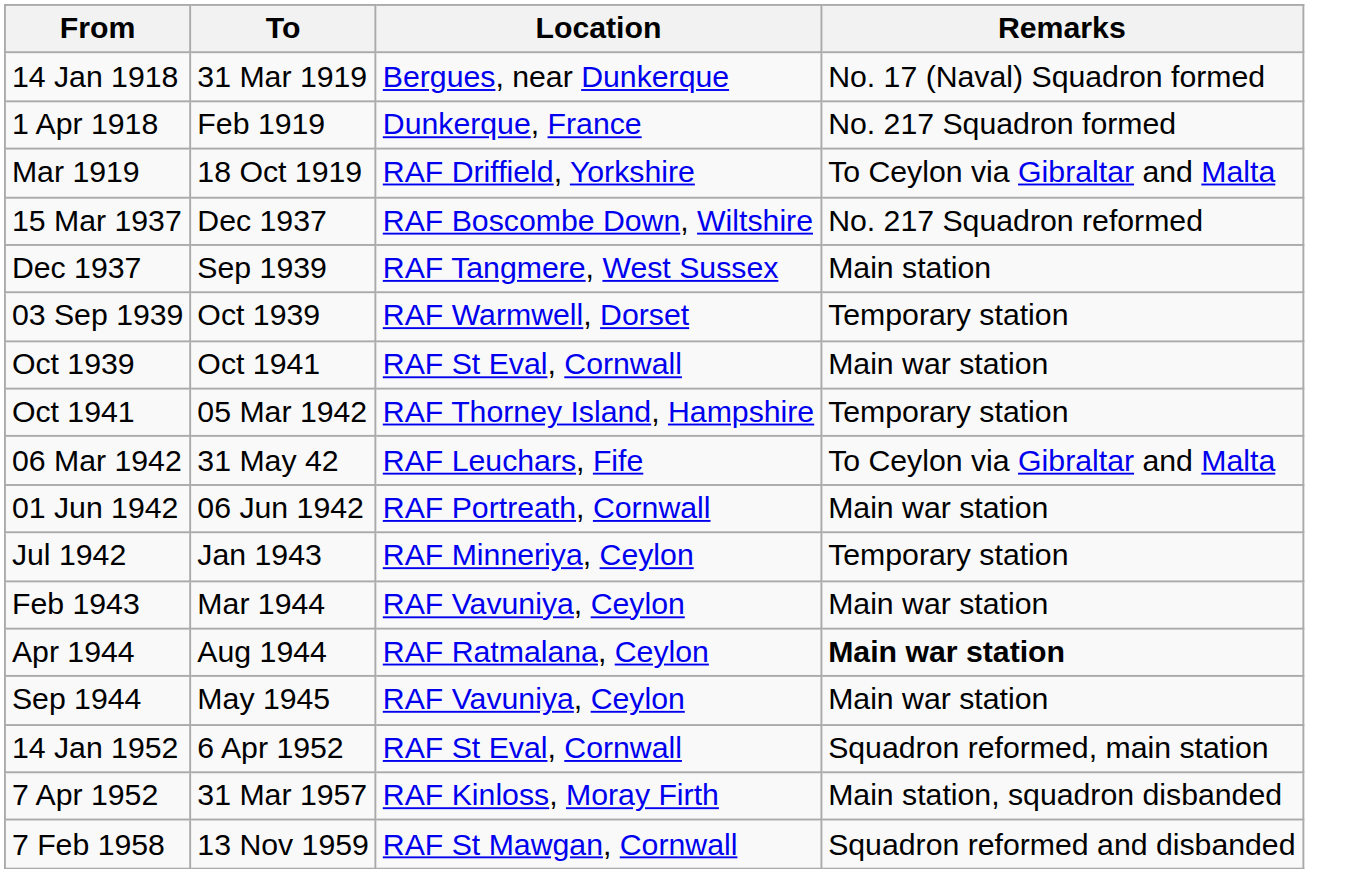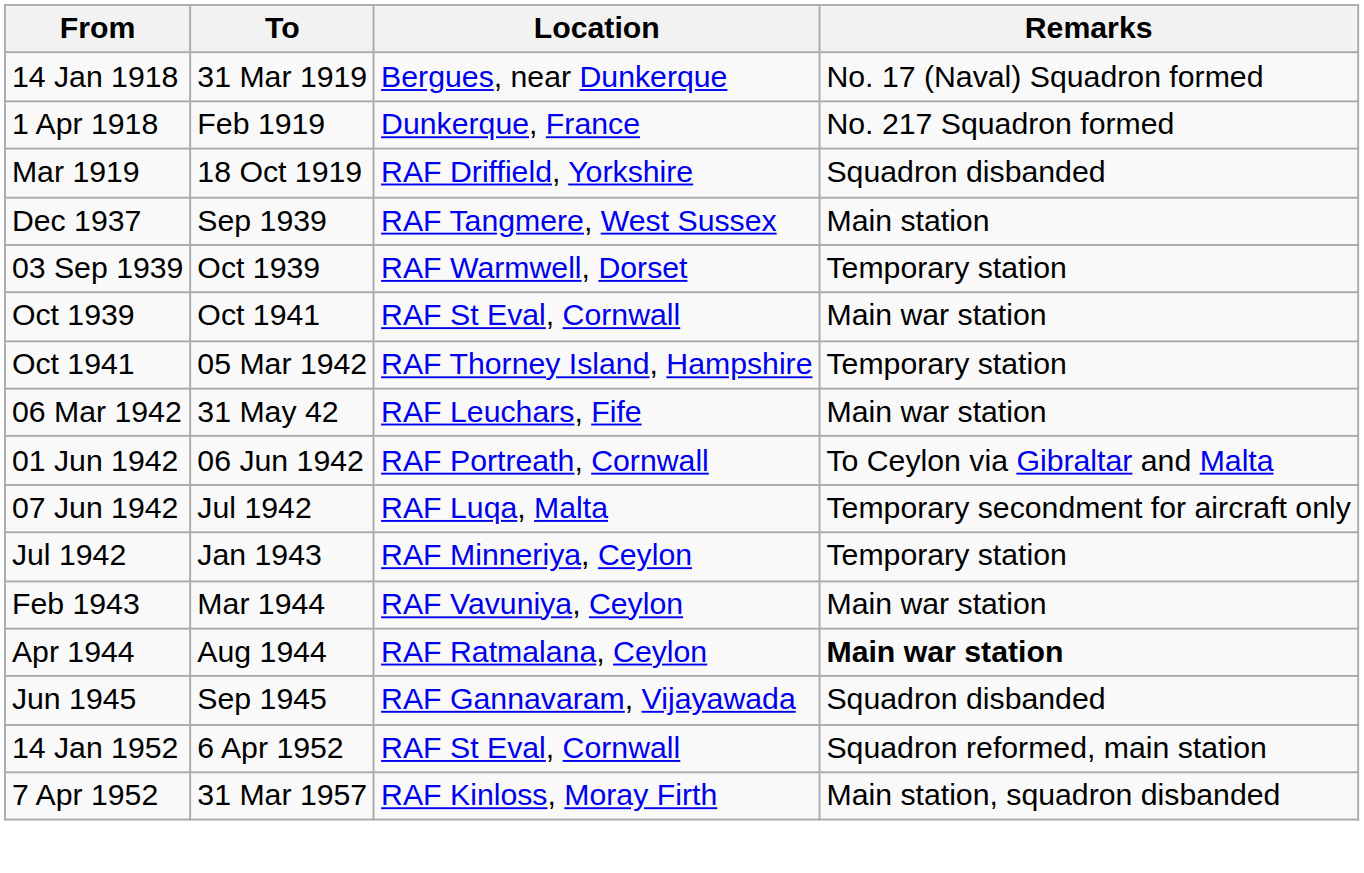 <table class="wikitable">
 <tr>
 <th>From</th>
 <th>To</th>
 <th>Location</th>
 <th>Remarks</th>
 </tr>
 <tr>
 <td>14 Jan 1918</td>
 <td>31 Mar 1919</td>
 <td><a href='#'>Bergues</a>, near <a href='#'>Dunkerque</a></td>
 <td>No. 17 (Naval) Squadron formed</td>
 </tr>
 <tr>
 <td>1 Apr 1918</td>
 <td>Feb 1919</td>
 <td><a href='#'>Dunkerque</a>, <a href='#'>France</a></td>
 <td>No. 217 Squadron formed</td>
 </tr>
 <tr>
 <td>Mar 1919</td>
 <td>18 Oct 1919</td>
 <td><a href='#'>RAF Driffield</a>, <a href='#'>Yorkshire</a></td>
-<td>To Ceylon via <a href='#'>Gibraltar</a> and <a href='#'>Malta</a></td>
-</tr>
-<tr>
-<td>15 Mar 1937</td>
-<td>Dec 1937</td>
-<td><a href='#'>RAF Boscombe Down</a>, <a href='#'>Wiltshire</a></td>
-<td>No. 217 Squadron reformed</td>
+<td>Squadron disbanded</td>
 </tr>
 <tr>
 <td>Dec 1937</td>
 <td>Sep 1939</td>
 <td><a href='#'>RAF Tangmere</a>, <a href='#'>West Sussex</a></td>
 <td>Main station</td>
 </tr>
 <tr>
 <td>03 Sep 1939</td>
 <td>Oct 1939</td>
 <td><a href='#'>RAF Warmwell</a>, <a href='#'>Dorset</a></td>
 <td>Temporary station</td>
 </tr>
 <tr>
 <td>Oct 1939</td>
 <td>Oct 1941</td>
 <td><a href='#'>RAF St Eval</a>, <a href='#'>Cornwall</a></td>
 <td>Main war station</td>
 </tr>
 <tr>
 <td>Oct 1941</td>
 <td>05 Mar 1942</td>
 <td><a href='#'>RAF Thorney Island</a>, <a href='#'>Hampshire</a></td>
 <td>Temporary station</td>
 </tr>
 <tr>
 <td>06 Mar 1942</td>
 <td>31 May 42</td>
 <td><a href='#'>RAF Leuchars</a>, <a href='#'>Fife</a></td>
-<td>To Ceylon via <a href='#'>Gibraltar</a> and <a href='#'>Malta</a></td>
+<td>Main war station</td>
 </tr>
 <tr>
 <td>01 Jun 1942</td>
 <td>06 Jun 1942</td>
 <td><a href='#'>RAF Portreath</a>, <a href='#'>Cornwall</a></td>
-<td>Main war station</td>
+<td>To Ceylon via <a href='#'>Gibraltar</a> and <a href='#'>Malta</a></td>
+</tr>
+<tr>
+<td>07 Jun 1942</td>
+<td>Jul 1942</td>
+<td><a href='#'>RAF Luqa</a>, <a href='#'>Malta</a></td>
+<td>Temporary secondment for aircraft only</td>
 </tr>
 <tr>
 <td>Jul 1942</td>
 <td>Jan 1943</td>
 <td><a href='#'>RAF Minneriya</a>, <a href='#'>Ceylon</a></td>
 <td>Temporary station</td>
 </tr>
 <tr>
 <td>Feb 1943</td>
 <td>Mar 1944</td>
 <td><a href='#'>RAF Vavuniya</a>, <a href='#'>Ceylon</a></td>
 <td>Main war station</td>
 </tr>
 <tr>
 <td>Apr 1944</td>
 <td>Aug 1944</td>
 <td><a href='#'>RAF Ratmalana</a>, <a href='#'>Ceylon</a></td>
 <td><strong>Main war station</strong></td>
 </tr>
 <tr>
-<td>Sep 1944</td>
-<td>May 1945</td>
-<td><a href='#'>RAF Vavuniya</a>, <a href='#'>Ceylon</a></td>
-<td>Main war station</td>
+<td>Jun 1945</td>
+<td>Sep 1945</td>
+<td><a href='#'>RAF Gannavaram</a>, <a href='#'>Vijayawada</a></td>
+<td>Squadron disbanded</td>
 </tr>
 <tr>
 <td>14 Jan 1952</td>
 <td>6 Apr 1952</td>
 <td><a href='#'>RAF St Eval</a>, <a href='#'>Cornwall</a></td>
 <td>Squadron reformed, main station</td>
 </tr>
 <tr>
 <td>7 Apr 1952</td>
 <td>31 Mar 1957</td>
 <td><a href='#'>RAF Kinloss</a>, <a href='#'>Moray Firth</a></td>
 <td>Main station, squadron disbanded</td>
 </tr>
-<tr>
-<td>7 Feb 1958</td>
-<td>13 Nov 1959</td>
-<td><a href='#'>RAF St Mawgan</a>, <a href='#'>Cornwall</a></td>
-<td>Squadron reformed and disbanded</td>
-</tr>
 </table>
